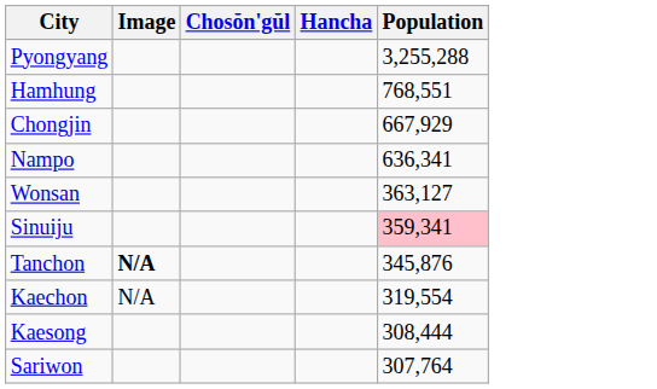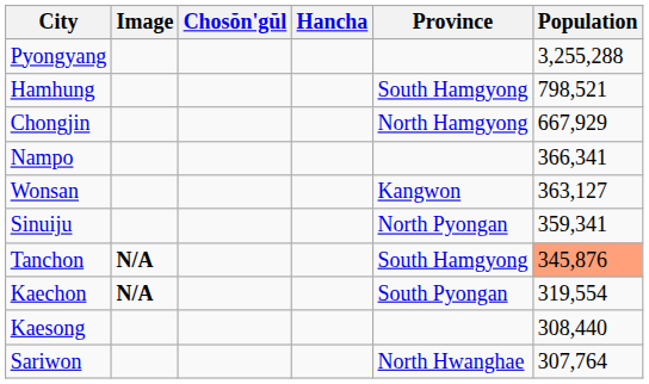 <table class="wikitable sortable">
 <tr>
 <th>City</th>
 <th>Image</th>
 <th><a href='#'>Chosŏn'gŭl</a></th>
 <th><a href='#'>Hancha</a></th>
+<th>Province</th>
 <th>Population<br></th>
 </tr>
 <tr>
 <td><a href='#'>Pyongyang</a></td>
 <td></td>
 <td><span></span></td>
 <td><span></span></td>
+<td></td>
 <td>3,255,288</td>
 </tr>
 <tr>
 <td><a href='#'>Hamhung</a></td>
 <td></td>
 <td><span></span></td>
 <td><span></span></td>
-<td>768,551</td>
+<td><a href='#'>South Hamgyong</a></td>
+<td>798,521</td>
 </tr>
 <tr>
 <td><a href='#'>Chongjin</a></td>
 <td></td>
 <td><span></span></td>
 <td><span></span></td>
+<td><a href='#'>North Hamgyong</a></td>
 <td>667,929</td>
 </tr>
 <tr>
 <td><a href='#'>Nampo</a></td>
 <td></td>
 <td><span></span></td>
 <td><span></span></td>
-<td>636,341</td>
+<td></td>
+<td>366,341</td>
 </tr>
 <tr>
 <td><a href='#'>Wonsan</a></td>
 <td></td>
 <td><span></span></td>
 <td><span></span></td>
+<td><a href='#'>Kangwon</a></td>
 <td>363,127</td>
 </tr>
 <tr>
 <td><a href='#'>Sinuiju</a></td>
 <td></td>
 <td><span></span></td>
 <td><span></span></td>
-<td style="background: pink;">359,341</td>
+<td><a href='#'>North Pyongan</a></td>
+<td>359,341</td>
 </tr>
 <tr>
 <td><a href='#'>Tanchon</a></td>
 <td><strong>N/A</strong></td>
 <td><span></span></td>
 <td><span></span></td>
-<td>345,876</td>
+<td><a href='#'>South Hamgyong</a></td>
+<td style="background: lightsalmon;">345,876</td>
 </tr>
 <tr>
 <td><a href='#'>Kaechon</a></td>
-<td>N/A</td>
+<td><strong>N/A</strong></td>
 <td><span></span></td>
 <td><span></span></td>
+<td><a href='#'>South Pyongan</a></td>
 <td>319,554</td>
 </tr>
 <tr>
 <td><a href='#'>Kaesong</a></td>
 <td></td>
 <td><span></span></td>
 <td><span></span></td>
-<td>308,444</td>
+<td></td>
+<td>308,440</td>
 </tr>
 <tr>
 <td><a href='#'>Sariwon</a></td>
 <td></td>
 <td><span></span></td>
 <td><span></span></td>
+<td><a href='#'>North Hwanghae</a></td>
 <td>307,764</td>
 </tr>
 </table>
